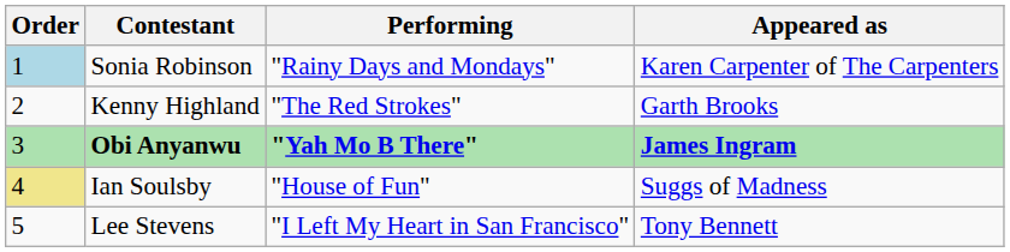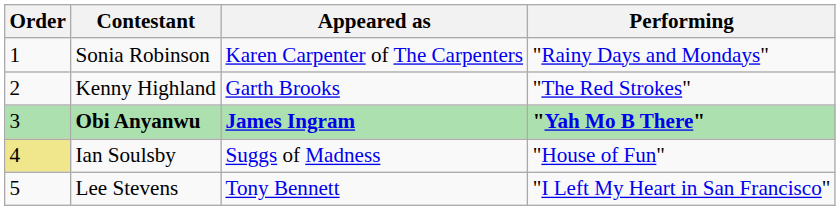 <table class="wikitable">
 <tr>
 <th>Order</th>
 <th>Contestant</th>
+<th>Appeared as</th>
 <th>Performing</th>
-<th>Appeared as</th>
 </tr>
 <tr>
-<td style="background: lightblue;">1</td>
+<td>1</td>
 <td>Sonia Robinson</td>
+<td><a href='#'>Karen Carpenter</a> of <a href='#'>The Carpenters</a></td>
 <td>"<a href='#'>Rainy Days and Mondays</a>"</td>
-<td><a href='#'>Karen Carpenter</a> of <a href='#'>The Carpenters</a></td>
 </tr>
 <tr>
 <td>2</td>
 <td>Kenny Highland</td>
+<td><a href='#'>Garth Brooks</a></td>
 <td>"<a href='#'>The Red Strokes</a>"</td>
-<td><a href='#'>Garth Brooks</a></td>
 </tr>
 <tr style="background:#ACE1AF;">
 <td>3</td>
 <td><strong>Obi Anyanwu</strong></td>
+<td><strong><a href='#'>James Ingram</a></strong></td>
 <td><strong>"<a href='#'>Yah Mo B There</a>"</strong></td>
-<td><strong><a href='#'>James Ingram</a></strong></td>
 </tr>
 <tr>
 <td style="background: khaki;">4</td>
 <td>Ian Soulsby</td>
+<td><a href='#'>Suggs</a> of <a href='#'>Madness</a></td>
 <td>"<a href='#'>House of Fun</a>"</td>
-<td><a href='#'>Suggs</a> of <a href='#'>Madness</a></td>
 </tr>
 <tr>
 <td>5</td>
 <td>Lee Stevens</td>
+<td><a href='#'>Tony Bennett</a></td>
 <td>"<a href='#'>I Left My Heart in San Francisco</a>"</td>
-<td><a href='#'>Tony Bennett</a></td>
 </tr>
 </table>
